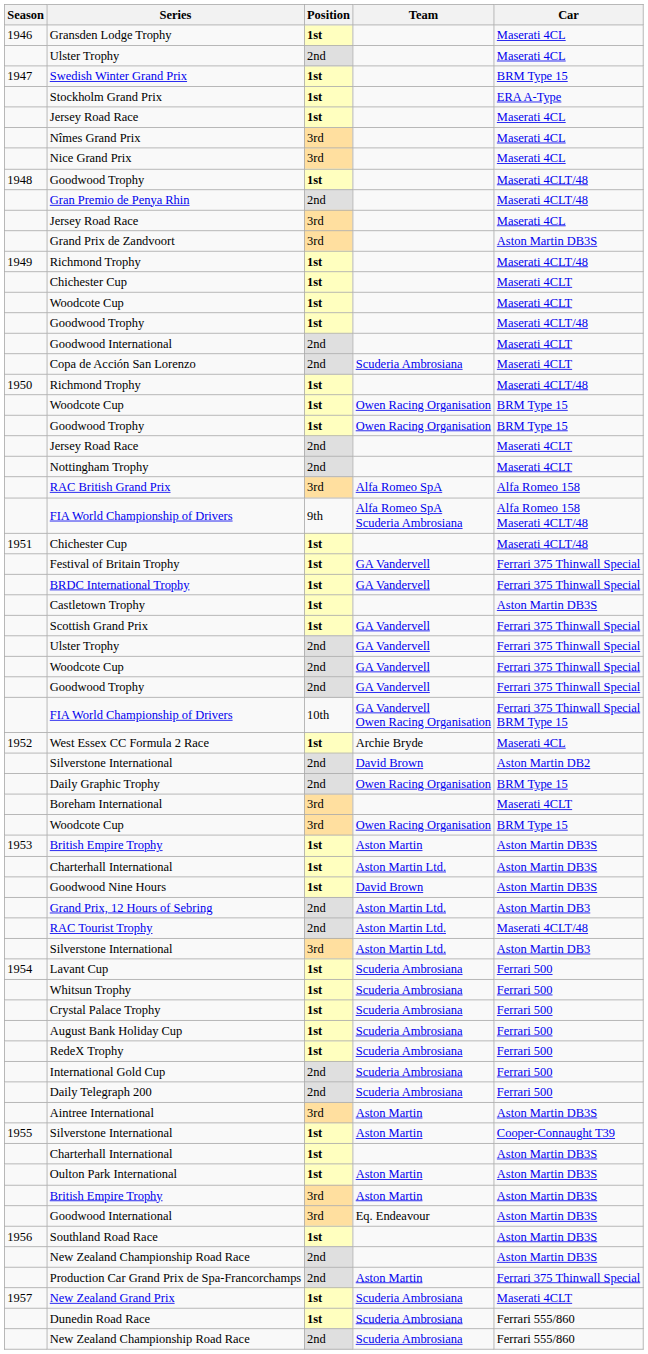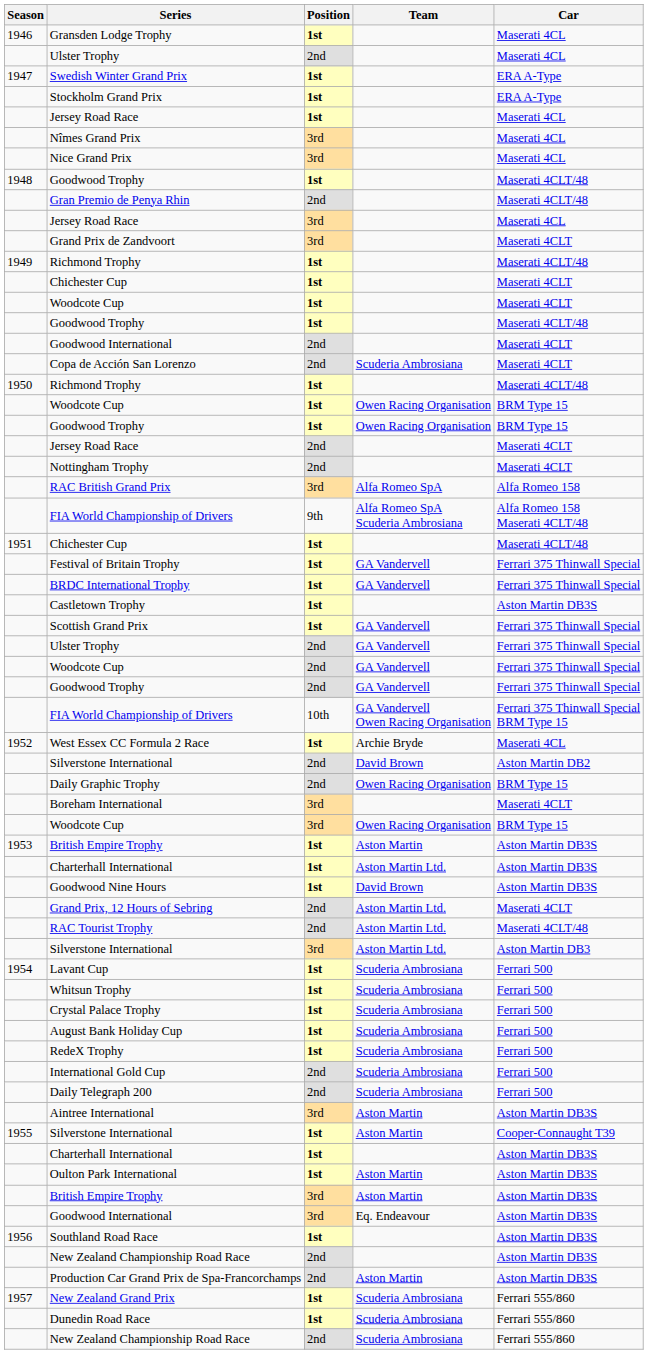 <table class="wikitable" style="font-size: 95%;">
 <tr>
 <th>Season</th>
 <th>Series</th>
 <th>Position</th>
 <th>Team</th>
 <th>Car</th>
 </tr>
 <tr>
 <td>1946</td>
 <td>Gransden Lodge Trophy</td>
 <td style="background:#ffffbf;"><strong>1st</strong></td>
 <td></td>
 <td><a href='#'>Maserati 4CL</a></td>
 </tr>
 <tr>
 <td></td>
 <td>Ulster Trophy</td>
 <td style="background:#dfdfdf;">2nd</td>
 <td></td>
 <td><a href='#'>Maserati 4CL</a></td>
 </tr>
 <tr>
 <td>1947</td>
 <td><a href='#'>Swedish Winter Grand Prix</a></td>
 <td style="background:#ffffbf;"><strong>1st</strong></td>
 <td></td>
-<td><a href='#'>BRM Type 15</a></td>
+<td><a href='#'>ERA A-Type</a></td>
 </tr>
 <tr>
 <td></td>
 <td>Stockholm Grand Prix</td>
 <td style="background:#ffffbf;"><strong>1st</strong></td>
 <td></td>
 <td><a href='#'>ERA A-Type</a></td>
 </tr>
 <tr>
 <td></td>
 <td>Jersey Road Race</td>
 <td style="background:#ffffbf;"><strong>1st</strong></td>
 <td></td>
 <td><a href='#'>Maserati 4CL</a></td>
 </tr>
 <tr>
 <td></td>
 <td>Nîmes Grand Prix</td>
 <td style="background:#ffdf9f;">3rd</td>
 <td></td>
 <td><a href='#'>Maserati 4CL</a></td>
 </tr>
 <tr>
 <td></td>
 <td>Nice Grand Prix</td>
 <td style="background:#ffdf9f;">3rd</td>
 <td></td>
 <td><a href='#'>Maserati 4CL</a></td>
 </tr>
 <tr>
 <td>1948</td>
 <td>Goodwood Trophy</td>
 <td style="background:#ffffbf;"><strong>1st</strong></td>
 <td></td>
 <td><a href='#'>Maserati 4CLT/48</a></td>
 </tr>
 <tr>
 <td></td>
 <td><a href='#'>Gran Premio de Penya Rhin</a></td>
 <td style="background:#dfdfdf;">2nd</td>
 <td></td>
 <td><a href='#'>Maserati 4CLT/48</a></td>
 </tr>
 <tr>
 <td></td>
 <td>Jersey Road Race</td>
 <td style="background:#ffdf9f;">3rd</td>
 <td></td>
 <td><a href='#'>Maserati 4CL</a></td>
 </tr>
 <tr>
 <td></td>
 <td>Grand Prix de Zandvoort</td>
 <td style="background:#ffdf9f;">3rd</td>
 <td></td>
-<td><a href='#'>Aston Martin DB3S</a></td>
+<td><a href='#'>Maserati 4CLT</a></td>
 </tr>
 <tr>
 <td>1949</td>
 <td>Richmond Trophy</td>
 <td style="background:#ffffbf;"><strong>1st</strong></td>
 <td></td>
 <td><a href='#'>Maserati 4CLT/48</a></td>
 </tr>
 <tr>
 <td></td>
 <td>Chichester Cup</td>
 <td style="background:#ffffbf;"><strong>1st</strong></td>
 <td></td>
 <td><a href='#'>Maserati 4CLT</a></td>
 </tr>
 <tr>
 <td></td>
 <td>Woodcote Cup</td>
 <td style="background:#ffffbf;"><strong>1st</strong></td>
 <td></td>
 <td><a href='#'>Maserati 4CLT</a></td>
 </tr>
 <tr>
 <td></td>
 <td>Goodwood Trophy</td>
 <td style="background:#ffffbf;"><strong>1st</strong></td>
 <td></td>
 <td><a href='#'>Maserati 4CLT/48</a></td>
 </tr>
 <tr>
 <td></td>
 <td>Goodwood International</td>
 <td style="background:#dfdfdf;">2nd</td>
 <td></td>
 <td><a href='#'>Maserati 4CLT</a></td>
 </tr>
 <tr>
 <td></td>
 <td>Copa de Acción San Lorenzo</td>
 <td style="background:#dfdfdf;">2nd</td>
 <td><a href='#'>Scuderia Ambrosiana</a></td>
 <td><a href='#'>Maserati 4CLT</a></td>
 </tr>
 <tr>
 <td>1950</td>
 <td>Richmond Trophy</td>
 <td style="background:#ffffbf;"><strong>1st</strong></td>
 <td></td>
 <td><a href='#'>Maserati 4CLT/48</a></td>
 </tr>
 <tr>
 <td></td>
 <td>Woodcote Cup</td>
 <td style="background:#ffffbf;"><strong>1st</strong></td>
 <td><a href='#'>Owen Racing Organisation</a></td>
 <td><a href='#'>BRM Type 15</a></td>
 </tr>
 <tr>
 <td></td>
 <td>Goodwood Trophy</td>
 <td style="background:#ffffbf;"><strong>1st</strong></td>
 <td><a href='#'>Owen Racing Organisation</a></td>
 <td><a href='#'>BRM Type 15</a></td>
 </tr>
 <tr>
 <td></td>
 <td>Jersey Road Race</td>
 <td style="background:#dfdfdf;">2nd</td>
 <td></td>
 <td><a href='#'>Maserati 4CLT</a></td>
 </tr>
 <tr>
 <td></td>
 <td>Nottingham Trophy</td>
 <td style="background:#dfdfdf;">2nd</td>
 <td></td>
 <td><a href='#'>Maserati 4CLT</a></td>
 </tr>
 <tr>
 <td></td>
 <td><a href='#'>RAC British Grand Prix</a></td>
 <td style="background:#ffdf9f;">3rd</td>
 <td><a href='#'>Alfa Romeo SpA</a></td>
 <td><a href='#'>Alfa Romeo 158</a></td>
 </tr>
 <tr>
 <td></td>
 <td><a href='#'>FIA World Championship of Drivers</a></td>
 <td>9th</td>
 <td><a href='#'>Alfa Romeo SpA</a><br><a href='#'>Scuderia Ambrosiana</a></td>
 <td><a href='#'>Alfa Romeo 158</a><br><a href='#'>Maserati 4CLT/48</a></td>
 </tr>
 <tr>
 <td>1951</td>
 <td>Chichester Cup</td>
 <td style="background:#ffffbf;"><strong>1st</strong></td>
 <td></td>
 <td><a href='#'>Maserati 4CLT/48</a></td>
 </tr>
 <tr>
 <td></td>
 <td>Festival of Britain Trophy</td>
 <td style="background:#ffffbf;"><strong>1st</strong></td>
 <td><a href='#'>GA Vandervell</a></td>
 <td><a href='#'>Ferrari 375 Thinwall Special</a></td>
 </tr>
 <tr>
 <td></td>
 <td><a href='#'>BRDC International Trophy</a></td>
 <td style="background:#ffffbf;"><strong>1st</strong></td>
 <td><a href='#'>GA Vandervell</a></td>
 <td><a href='#'>Ferrari 375 Thinwall Special</a></td>
 </tr>
 <tr>
 <td></td>
 <td>Castletown Trophy</td>
 <td style="background:#ffffbf;"><strong>1st</strong></td>
 <td></td>
 <td><a href='#'>Aston Martin DB3S</a></td>
 </tr>
 <tr>
 <td></td>
 <td>Scottish Grand Prix</td>
 <td style="background:#ffffbf;"><strong>1st</strong></td>
 <td><a href='#'>GA Vandervell</a></td>
 <td><a href='#'>Ferrari 375 Thinwall Special</a></td>
 </tr>
 <tr>
 <td></td>
 <td>Ulster Trophy</td>
 <td style="background:#dfdfdf;">2nd</td>
 <td><a href='#'>GA Vandervell</a></td>
 <td><a href='#'>Ferrari 375 Thinwall Special</a></td>
 </tr>
 <tr>
 <td></td>
 <td>Woodcote Cup</td>
 <td style="background:#dfdfdf;">2nd</td>
 <td><a href='#'>GA Vandervell</a></td>
 <td><a href='#'>Ferrari 375 Thinwall Special</a></td>
 </tr>
 <tr>
 <td></td>
 <td>Goodwood Trophy</td>
 <td style="background:#dfdfdf;">2nd</td>
 <td><a href='#'>GA Vandervell</a></td>
 <td><a href='#'>Ferrari 375 Thinwall Special</a></td>
 </tr>
 <tr>
 <td></td>
 <td><a href='#'>FIA World Championship of Drivers</a></td>
 <td>10th</td>
 <td><a href='#'>GA Vandervell</a><br><a href='#'>Owen Racing Organisation</a></td>
 <td><a href='#'>Ferrari 375 Thinwall Special</a><br><a href='#'>BRM Type 15</a></td>
 </tr>
 <tr>
 <td>1952</td>
 <td>West Essex CC Formula 2 Race</td>
 <td style="background:#ffffbf;"><strong>1st</strong></td>
 <td>Archie Bryde</td>
 <td><a href='#'>Maserati 4CL</a></td>
 </tr>
 <tr>
 <td></td>
 <td>Silverstone International</td>
 <td style="background:#dfdfdf;">2nd</td>
 <td><a href='#'>David Brown</a></td>
 <td><a href='#'>Aston Martin DB2</a></td>
 </tr>
 <tr>
 <td></td>
 <td>Daily Graphic Trophy</td>
 <td style="background:#dfdfdf;">2nd</td>
 <td><a href='#'>Owen Racing Organisation</a></td>
 <td><a href='#'>BRM Type 15</a></td>
 </tr>
 <tr>
 <td></td>
 <td>Boreham International</td>
 <td style="background:#ffdf9f;">3rd</td>
 <td></td>
 <td><a href='#'>Maserati 4CLT</a></td>
 </tr>
 <tr>
 <td></td>
 <td>Woodcote Cup</td>
 <td style="background:#ffdf9f;">3rd</td>
 <td><a href='#'>Owen Racing Organisation</a></td>
 <td><a href='#'>BRM Type 15</a></td>
 </tr>
 <tr>
 <td>1953</td>
 <td><a href='#'>British Empire Trophy</a></td>
 <td style="background:#ffffbf;"><strong>1st</strong></td>
 <td><a href='#'>Aston Martin</a></td>
 <td><a href='#'>Aston Martin DB3S</a></td>
 </tr>
 <tr>
 <td></td>
 <td>Charterhall International</td>
 <td style="background:#ffffbf;"><strong>1st</strong></td>
 <td><a href='#'>Aston Martin Ltd.</a></td>
 <td><a href='#'>Aston Martin DB3S</a></td>
 </tr>
 <tr>
 <td></td>
 <td>Goodwood Nine Hours</td>
 <td style="background:#ffffbf;"><strong>1st</strong></td>
 <td><a href='#'>David Brown</a></td>
 <td><a href='#'>Aston Martin DB3S</a></td>
 </tr>
 <tr>
 <td></td>
 <td><a href='#'>Grand Prix, 12 Hours of Sebring</a></td>
 <td style="background:#dfdfdf;">2nd</td>
 <td><a href='#'>Aston Martin Ltd.</a></td>
-<td><a href='#'>Aston Martin DB3</a></td>
+<td><a href='#'>Maserati 4CLT</a></td>
 </tr>
 <tr>
 <td></td>
 <td><a href='#'>RAC Tourist Trophy</a></td>
 <td style="background:#dfdfdf;">2nd</td>
 <td><a href='#'>Aston Martin Ltd.</a></td>
 <td><a href='#'>Maserati 4CLT/48</a></td>
 </tr>
 <tr>
 <td></td>
 <td>Silverstone International</td>
 <td style="background:#ffdf9f;">3rd</td>
 <td><a href='#'>Aston Martin Ltd.</a></td>
 <td><a href='#'>Aston Martin DB3</a></td>
 </tr>
 <tr>
 <td>1954</td>
 <td>Lavant Cup</td>
 <td style="background:#ffffbf;"><strong>1st</strong></td>
 <td><a href='#'>Scuderia Ambrosiana</a></td>
 <td><a href='#'>Ferrari 500</a></td>
 </tr>
 <tr>
 <td></td>
 <td>Whitsun Trophy</td>
 <td style="background:#ffffbf;"><strong>1st</strong></td>
 <td><a href='#'>Scuderia Ambrosiana</a></td>
 <td><a href='#'>Ferrari 500</a></td>
 </tr>
 <tr>
 <td></td>
 <td>Crystal Palace Trophy</td>
 <td style="background:#ffffbf;"><strong>1st</strong></td>
 <td><a href='#'>Scuderia Ambrosiana</a></td>
 <td><a href='#'>Ferrari 500</a></td>
 </tr>
 <tr>
 <td></td>
 <td>August Bank Holiday Cup</td>
 <td style="background:#ffffbf;"><strong>1st</strong></td>
 <td><a href='#'>Scuderia Ambrosiana</a></td>
 <td><a href='#'>Ferrari 500</a></td>
 </tr>
 <tr>
 <td></td>
 <td>RedeX Trophy</td>
 <td style="background:#ffffbf;"><strong>1st</strong></td>
 <td><a href='#'>Scuderia Ambrosiana</a></td>
 <td><a href='#'>Ferrari 500</a></td>
 </tr>
 <tr>
 <td></td>
 <td>International Gold Cup</td>
 <td style="background:#dfdfdf;">2nd</td>
 <td><a href='#'>Scuderia Ambrosiana</a></td>
 <td><a href='#'>Ferrari 500</a></td>
 </tr>
 <tr>
 <td></td>
 <td>Daily Telegraph 200</td>
 <td style="background:#dfdfdf;">2nd</td>
 <td><a href='#'>Scuderia Ambrosiana</a></td>
 <td><a href='#'>Ferrari 500</a></td>
 </tr>
 <tr>
 <td></td>
 <td>Aintree International</td>
 <td style="background:#ffdf9f;">3rd</td>
 <td><a href='#'>Aston Martin</a></td>
 <td><a href='#'>Aston Martin DB3S</a></td>
 </tr>
 <tr>
 <td>1955</td>
 <td>Silverstone International</td>
 <td style="background:#ffffbf;"><strong>1st</strong></td>
 <td><a href='#'>Aston Martin</a></td>
 <td><a href='#'>Cooper-Connaught T39</a></td>
 </tr>
 <tr>
 <td></td>
 <td>Charterhall International</td>
 <td style="background:#ffffbf;"><strong>1st</strong></td>
 <td></td>
 <td><a href='#'>Aston Martin DB3S</a></td>
 </tr>
 <tr>
 <td></td>
 <td>Oulton Park International</td>
 <td style="background:#ffffbf;"><strong>1st</strong></td>
 <td><a href='#'>Aston Martin</a></td>
 <td><a href='#'>Aston Martin DB3S</a></td>
 </tr>
 <tr>
 <td></td>
 <td><a href='#'>British Empire Trophy</a></td>
 <td style="background:#ffdf9f;">3rd</td>
 <td><a href='#'>Aston Martin</a></td>
 <td><a href='#'>Aston Martin DB3S</a></td>
 </tr>
 <tr>
 <td></td>
 <td>Goodwood International</td>
 <td style="background:#ffdf9f;">3rd</td>
 <td>Eq. Endeavour</td>
 <td><a href='#'>Aston Martin DB3S</a></td>
 </tr>
 <tr>
 <td>1956</td>
 <td>Southland Road Race</td>
 <td style="background:#ffffbf;"><strong>1st</strong></td>
 <td></td>
 <td><a href='#'>Aston Martin DB3S</a></td>
 </tr>
 <tr>
 <td></td>
 <td>New Zealand Championship Road Race</td>
 <td style="background:#dfdfdf;">2nd</td>
 <td></td>
 <td><a href='#'>Aston Martin DB3S</a></td>
 </tr>
 <tr>
 <td></td>
 <td>Production Car Grand Prix de Spa-Francorchamps</td>
 <td style="background:#dfdfdf;">2nd</td>
 <td><a href='#'>Aston Martin</a></td>
-<td><a href='#'>Ferrari 375 Thinwall Special</a></td>
+<td><a href='#'>Aston Martin DB3S</a></td>
 </tr>
 <tr>
 <td>1957</td>
 <td><a href='#'>New Zealand Grand Prix</a></td>
 <td style="background:#ffffbf;"><strong>1st</strong></td>
 <td><a href='#'>Scuderia Ambrosiana</a></td>
-<td><a href='#'>Maserati 4CLT</a></td>
+<td>Ferrari 555/860</td>
 </tr>
 <tr>
 <td></td>
 <td>Dunedin Road Race</td>
 <td style="background:#ffffbf;"><strong>1st</strong></td>
 <td><a href='#'>Scuderia Ambrosiana</a></td>
 <td>Ferrari 555/860</td>
 </tr>
 <tr>
 <td></td>
 <td>New Zealand Championship Road Race</td>
 <td style="background:#dfdfdf;">2nd</td>
 <td><a href='#'>Scuderia Ambrosiana</a></td>
 <td>Ferrari 555/860</td>
 </tr>
 </table>
